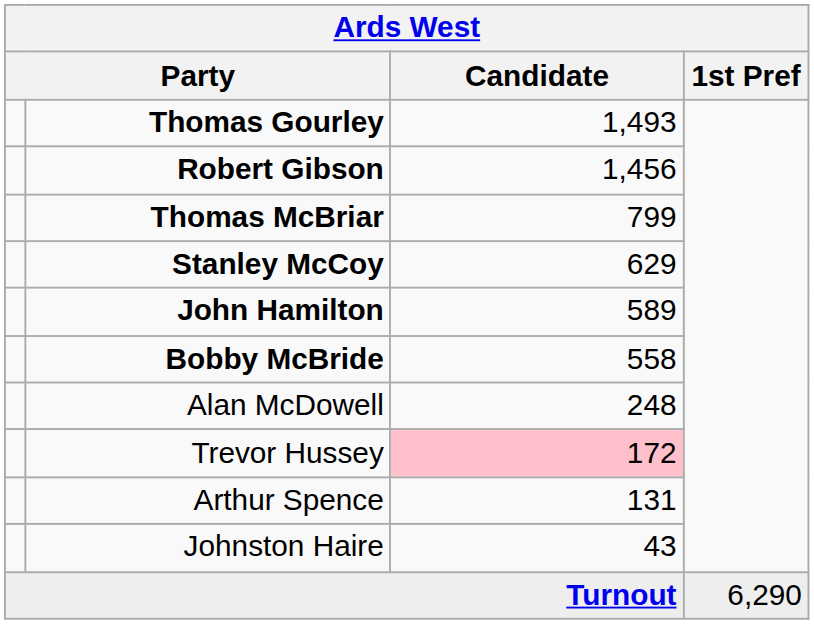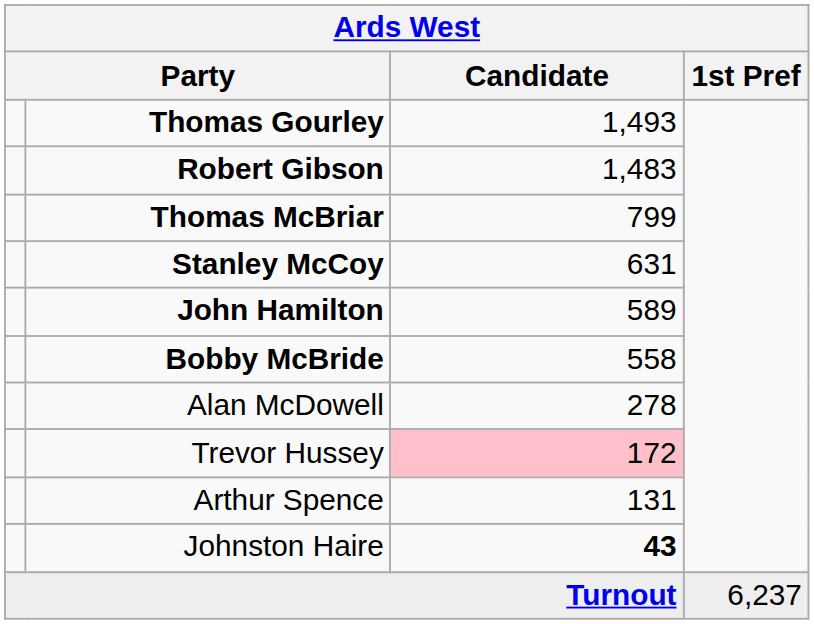 <table class="wikitable">
 <tr>
 <th colspan="4" align="center"><a href='#'>Ards West</a></th>
 </tr>
 <tr>
 <th colspan="2" align="center" width=200>Party</th>
 <th width=150>Candidate</th>
 <th width=60>1st Pref</th>
 </tr>
 <tr>
 <td></td>
 <td align="right"><strong>Thomas Gourley</strong></td>
 <td align="right">1,493</td>
 </tr>
 <tr>
 <td></td>
 <td align="right"><strong>Robert Gibson</strong></td>
-<td align="right">1,456</td>
+<td align="right">1,483</td>
 </tr>
 <tr>
 <td></td>
 <td align="right"><strong>Thomas McBriar</strong></td>
 <td align="right">799</td>
 </tr>
 <tr>
 <td></td>
 <td align="right"><strong>Stanley McCoy</strong></td>
-<td align="right">629</td>
+<td align="right">631</td>
 </tr>
 <tr>
 <td></td>
 <td align="right"><strong>John Hamilton</strong></td>
 <td align="right">589</td>
 </tr>
 <tr>
 <td></td>
 <td align="right"><strong>Bobby McBride</strong></td>
 <td align="right">558</td>
 </tr>
 <tr>
 <td></td>
 <td align="right">Alan McDowell</td>
-<td align="right">248</td>
+<td align="right">278</td>
 </tr>
 <tr>
 <td></td>
 <td align="right">Trevor Hussey</td>
 <td align="right" style="background: pink;">172</td>
 </tr>
 <tr>
 <td></td>
 <td align="right">Arthur Spence</td>
 <td align="right">131</td>
 </tr>
 <tr>
 <td></td>
 <td align="right">Johnston Haire</td>
-<td align="right">43</td>
+<td align="right"><strong>43</strong></td>
 </tr>
 <tr bgcolor="EEEEEE">
 <td colspan=3 align="right"><strong><a href='#'>Turnout</a></strong></td>
-<td align="right">6,290</td>
+<td align="right">6,237</td>
 </tr>
 </table>
